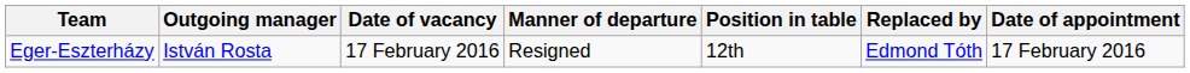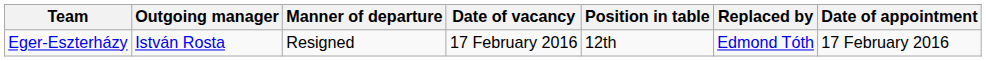 <table class="wikitable sortable">
 <tr>
 <th>Team</th>
 <th>Outgoing manager</th>
+<th>Manner of departure</th>
 <th>Date of vacancy</th>
-<th>Manner of departure</th>
 <th>Position in table</th>
 <th>Replaced by</th>
 <th>Date of appointment</th>
 </tr>
 <tr>
 <td align="left"><a href='#'>Eger-Eszterházy</a></td>
 <td align="left"> <a href='#'>István Rosta</a></td>
+<td>Resigned</td>
 <td>17 February 2016</td>
-<td>Resigned</td>
 <td>12th</td>
 <td align="left"> <a href='#'>Edmond Tóth</a></td>
 <td>17 February 2016</td>
 </tr>
 </table>
